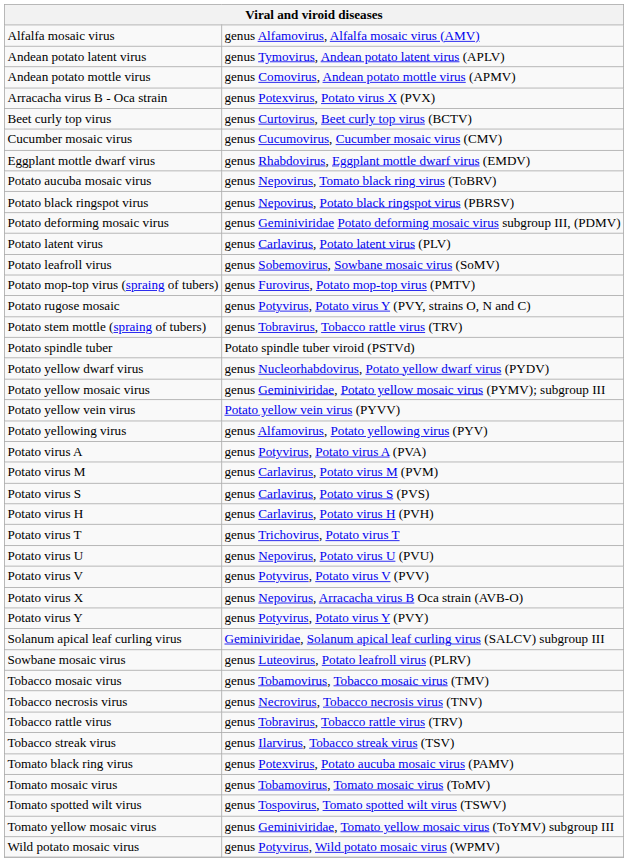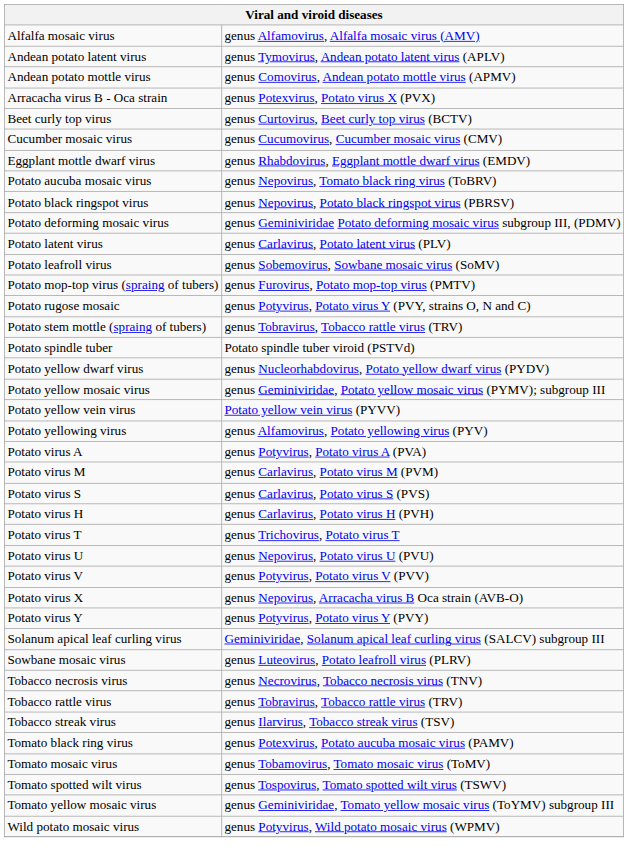 <table class="wikitable" style="clear:left">
 <tr>
 <th colspan=2><strong>Viral and viroid diseases</strong><br></th>
 </tr>
 <tr>
 <td>Alfalfa mosaic virus</td>
 <td>genus <a href='#'>Alfamovirus</a>, <a href='#'>Alfalfa mosaic virus (AMV)</a></td>
 </tr>
 <tr>
 <td>Andean potato latent virus</td>
 <td>genus <a href='#'>Tymovirus</a>, <a href='#'>Andean potato latent virus</a> (APLV)</td>
 </tr>
 <tr>
 <td>Andean potato mottle virus</td>
 <td>genus <a href='#'>Comovirus</a>, <a href='#'>Andean potato mottle virus</a> (APMV)</td>
 </tr>
 <tr>
 <td>Arracacha virus B - Oca strain</td>
 <td>genus <a href='#'>Potexvirus</a>, <a href='#'>Potato virus X</a> (PVX)</td>
 </tr>
 <tr>
 <td>Beet curly top virus</td>
 <td>genus <a href='#'>Curtovirus</a>, <a href='#'>Beet curly top virus</a> (BCTV)</td>
 </tr>
 <tr>
 <td>Cucumber mosaic virus</td>
 <td>genus <a href='#'>Cucumovirus</a>, <a href='#'>Cucumber mosaic virus</a> (CMV)</td>
 </tr>
 <tr>
 <td>Eggplant mottle dwarf virus</td>
 <td>genus <a href='#'>Rhabdovirus</a>, <a href='#'>Eggplant mottle dwarf virus</a> (EMDV)</td>
 </tr>
 <tr>
 <td>Potato aucuba mosaic virus</td>
 <td>genus <a href='#'>Nepovirus</a>, <a href='#'>Tomato black ring virus</a> (ToBRV)</td>
 </tr>
 <tr>
 <td>Potato black ringspot virus</td>
 <td>genus <a href='#'>Nepovirus</a>, <a href='#'>Potato black ringspot virus</a> (PBRSV)</td>
 </tr>
 <tr>
 <td>Potato deforming mosaic virus</td>
 <td>genus <a href='#'>Geminiviridae</a> <a href='#'>Potato deforming mosaic virus</a> subgroup III, (PDMV)</td>
 </tr>
 <tr>
 <td>Potato latent virus</td>
 <td>genus <a href='#'>Carlavirus</a>, <a href='#'>Potato latent virus</a> (PLV)</td>
 </tr>
 <tr>
 <td>Potato leafroll virus</td>
 <td>genus <a href='#'>Sobemovirus</a>, <a href='#'>Sowbane mosaic virus</a> (SoMV)</td>
 </tr>
 <tr>
 <td>Potato mop-top virus (<a href='#'>spraing</a> of tubers)</td>
 <td>genus <a href='#'>Furovirus</a>, <a href='#'>Potato mop-top virus</a> (PMTV)</td>
 </tr>
 <tr>
 <td>Potato rugose mosaic</td>
 <td>genus <a href='#'>Potyvirus</a>, <a href='#'>Potato virus Y</a> (PVY, strains O, N and C)</td>
 </tr>
 <tr>
 <td>Potato stem mottle (<a href='#'>spraing</a> of tubers)</td>
 <td>genus <a href='#'>Tobravirus</a>, <a href='#'>Tobacco rattle virus</a> (TRV)</td>
 </tr>
 <tr>
 <td>Potato spindle tuber</td>
 <td>Potato spindle tuber viroid (PSTVd)</td>
 </tr>
 <tr>
 <td>Potato yellow dwarf virus</td>
 <td>genus <a href='#'>Nucleorhabdovirus</a>, <a href='#'>Potato yellow dwarf virus</a> (PYDV)</td>
 </tr>
 <tr>
 <td>Potato yellow mosaic virus</td>
 <td>genus <a href='#'>Geminiviridae</a>, <a href='#'>Potato yellow mosaic virus</a> (PYMV); subgroup III</td>
 </tr>
 <tr>
 <td>Potato yellow vein virus</td>
 <td><a href='#'>Potato yellow vein virus</a> (PYVV)</td>
 </tr>
 <tr>
 <td>Potato yellowing virus</td>
 <td>genus <a href='#'>Alfamovirus</a>, <a href='#'>Potato yellowing virus</a> (PYV)</td>
 </tr>
 <tr>
 <td>Potato virus A</td>
 <td>genus <a href='#'>Potyvirus</a>, <a href='#'>Potato virus A</a> (PVA)</td>
 </tr>
 <tr>
 <td>Potato virus M</td>
 <td>genus <a href='#'>Carlavirus</a>, <a href='#'>Potato virus M</a> (PVM)</td>
 </tr>
 <tr>
 <td>Potato virus S</td>
 <td>genus <a href='#'>Carlavirus</a>, <a href='#'>Potato virus S</a> (PVS)</td>
 </tr>
 <tr>
 <td>Potato virus H</td>
 <td>genus <a href='#'>Carlavirus</a>, <a href='#'>Potato virus H</a> (PVH)</td>
 </tr>
 <tr>
 <td>Potato virus T</td>
 <td>genus <a href='#'>Trichovirus</a>, <a href='#'>Potato virus T</a></td>
 </tr>
 <tr>
 <td>Potato virus U</td>
 <td>genus <a href='#'>Nepovirus</a>, <a href='#'>Potato virus U</a> (PVU)</td>
 </tr>
 <tr>
 <td>Potato virus V</td>
 <td>genus <a href='#'>Potyvirus</a>, <a href='#'>Potato virus V</a> (PVV)</td>
 </tr>
 <tr>
 <td>Potato virus X</td>
 <td>genus <a href='#'>Nepovirus</a>, <a href='#'>Arracacha virus B</a> Oca strain (AVB-O)</td>
 </tr>
 <tr>
 <td>Potato virus Y</td>
 <td>genus <a href='#'>Potyvirus</a>, <a href='#'>Potato virus Y</a> (PVY)</td>
 </tr>
 <tr>
 <td>Solanum apical leaf curling virus</td>
 <td><a href='#'>Geminiviridae</a>, <a href='#'>Solanum apical leaf curling virus</a> (SALCV) subgroup III</td>
 </tr>
 <tr>
 <td>Sowbane mosaic virus</td>
 <td>genus <a href='#'>Luteovirus</a>, <a href='#'>Potato leafroll virus</a> (PLRV)</td>
 </tr>
 <tr>
-<td>Tobacco mosaic virus</td>
-<td>genus <a href='#'>Tobamovirus</a>, <a href='#'>Tobacco mosaic virus</a> (TMV)</td>
-</tr>
-<tr>
 <td>Tobacco necrosis virus</td>
 <td>genus <a href='#'>Necrovirus</a>, <a href='#'>Tobacco necrosis virus</a> (TNV)</td>
 </tr>
 <tr>
 <td>Tobacco rattle virus</td>
 <td>genus <a href='#'>Tobravirus</a>, <a href='#'>Tobacco rattle virus</a> (TRV)</td>
 </tr>
 <tr>
 <td>Tobacco streak virus</td>
 <td>genus <a href='#'>Ilarvirus</a>, <a href='#'>Tobacco streak virus</a> (TSV)</td>
 </tr>
 <tr>
 <td>Tomato black ring virus</td>
 <td>genus <a href='#'>Potexvirus</a>, <a href='#'>Potato aucuba mosaic virus</a> (PAMV)</td>
 </tr>
 <tr>
 <td>Tomato mosaic virus</td>
 <td>genus <a href='#'>Tobamovirus</a>, <a href='#'>Tomato mosaic virus</a> (ToMV)</td>
 </tr>
 <tr>
 <td>Tomato spotted wilt virus</td>
 <td>genus <a href='#'>Tospovirus</a>, <a href='#'>Tomato spotted wilt virus</a> (TSWV)</td>
 </tr>
 <tr>
 <td>Tomato yellow mosaic virus</td>
 <td>genus <a href='#'>Geminiviridae</a>, <a href='#'>Tomato yellow mosaic virus</a> (ToYMV) subgroup III</td>
 </tr>
 <tr>
 <td>Wild potato mosaic virus</td>
 <td>genus <a href='#'>Potyvirus</a>, <a href='#'>Wild potato mosaic virus</a> (WPMV)</td>
 </tr>
 <tr>
 </tr>
 </table>
